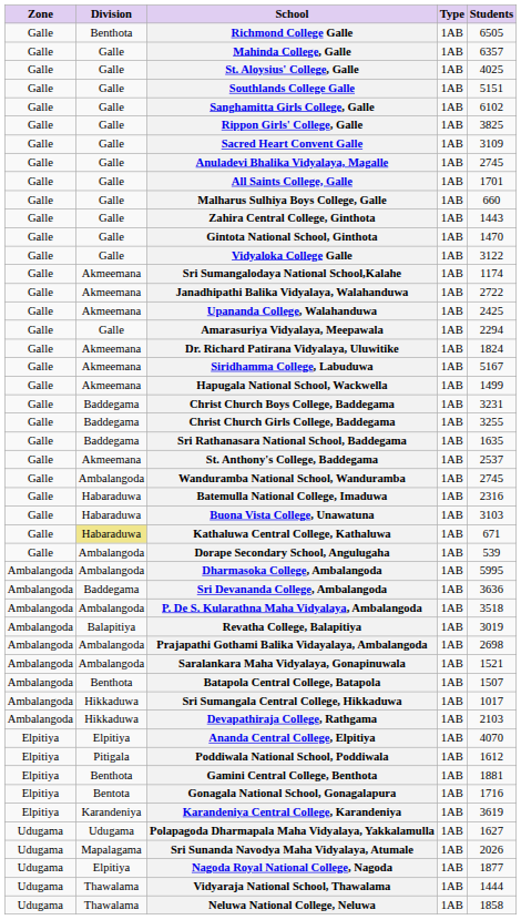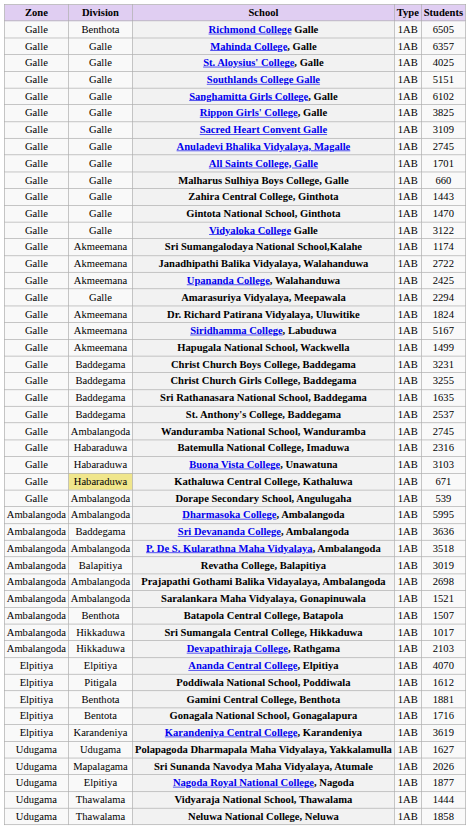 <table class="wikitable sortable" style="text-align:center; font-size:100%">
 <tr valign=bottom>
 <th style="background-color:#E0CEF2;">Zone</th>
 <th style="background-color:#E0CEF2;">Division</th>
 <th style="background-color:#E0CEF2;">School</th>
 <th style="background-color:#E0CEF2;">Type</th>
 <th style="background-color:#E0CEF2;">Students</th>
 </tr>
 <tr>
 <td>Galle</td>
 <td>Benthota</td>
 <th><a href='#'>Richmond College</a> Galle</th>
 <td>1AB</td>
 <td>6505</td>
 </tr>
 <tr>
 <td>Galle</td>
 <td>Galle</td>
 <th><a href='#'>Mahinda College</a>, Galle</th>
 <td>1AB</td>
 <td>6357</td>
 </tr>
 <tr>
 <td>Galle</td>
 <td>Galle</td>
 <th><a href='#'>St. Aloysius' College</a>, Galle</th>
 <td>1AB</td>
 <td>4025</td>
 </tr>
 <tr>
 <td>Galle</td>
 <td>Galle</td>
 <th><a href='#'>Southlands College Galle</a></th>
 <td>1AB</td>
 <td>5151</td>
 </tr>
 <tr>
 <td>Galle</td>
 <td>Galle</td>
 <th><a href='#'>Sanghamitta Girls College</a>, Galle</th>
 <td>1AB</td>
 <td>6102</td>
 </tr>
 <tr>
 <td>Galle</td>
 <td>Galle</td>
 <th><a href='#'>Rippon Girls' College</a>, Galle</th>
 <td>1AB</td>
 <td>3825</td>
 </tr>
 <tr>
 <td>Galle</td>
 <td>Galle</td>
 <th><a href='#'>Sacred Heart Convent Galle</a></th>
 <td>1AB</td>
 <td>3109</td>
 </tr>
 <tr>
 <td>Galle</td>
 <td>Galle</td>
 <th><a href='#'>Anuladevi Bhalika Vidyalaya, Magalle</a></th>
 <td>1AB</td>
 <td>2745</td>
 </tr>
 <tr>
 <td>Galle</td>
 <td>Galle</td>
 <th><a href='#'>All Saints College, Galle</a></th>
 <td>1AB</td>
 <td>1701</td>
 </tr>
 <tr>
 <td>Galle</td>
 <td>Galle</td>
 <th>Malharus Sulhiya Boys College, Galle</th>
 <td>1AB</td>
 <td>660</td>
 </tr>
 <tr>
 <td>Galle</td>
 <td>Galle</td>
 <th>Zahira Central College, Ginthota</th>
 <td>1AB</td>
 <td>1443</td>
 </tr>
 <tr>
 <td>Galle</td>
 <td>Galle</td>
 <th>Gintota National School, Ginthota</th>
 <td>1AB</td>
 <td>1470</td>
 </tr>
 <tr>
 <td>Galle</td>
 <td>Galle</td>
 <th><a href='#'>Vidyaloka College</a> Galle</th>
 <td>1AB</td>
 <td>3122</td>
 </tr>
 <tr>
 <td>Galle</td>
 <td>Akmeemana</td>
 <th>Sri Sumangalodaya National School,Kalahe</th>
 <td>1AB</td>
 <td>1174</td>
 </tr>
 <tr>
 <td>Galle</td>
 <td>Akmeemana</td>
 <th>Janadhipathi Balika Vidyalaya, Walahanduwa</th>
 <td>1AB</td>
 <td>2722</td>
 </tr>
 <tr>
 <td>Galle</td>
 <td>Akmeemana</td>
 <th><a href='#'>Upananda College</a>, Walahanduwa</th>
 <td>1AB</td>
 <td>2425</td>
 </tr>
 <tr>
 <td>Galle</td>
 <td>Galle</td>
 <th>Amarasuriya Vidyalaya, Meepawala</th>
 <td>1AB</td>
 <td>2294</td>
 </tr>
 <tr>
 <td>Galle</td>
 <td>Akmeemana</td>
 <th>Dr. Richard Patirana Vidyalaya, Uluwitike</th>
 <td>1AB</td>
 <td>1824</td>
 </tr>
 <tr>
 <td>Galle</td>
 <td>Akmeemana</td>
 <th><a href='#'>Siridhamma College</a>, Labuduwa</th>
 <td>1AB</td>
 <td>5167</td>
 </tr>
 <tr>
 <td>Galle</td>
 <td>Akmeemana</td>
 <th>Hapugala National School, Wackwella</th>
 <td>1AB</td>
 <td>1499</td>
 </tr>
 <tr>
 <td>Galle</td>
 <td>Baddegama</td>
 <th>Christ Church Boys College, Baddegama</th>
 <td>1AB</td>
 <td>3231</td>
 </tr>
 <tr>
 <td>Galle</td>
 <td>Baddegama</td>
 <th>Christ Church Girls College, Baddegama</th>
 <td>1AB</td>
 <td>3255</td>
 </tr>
 <tr>
 <td>Galle</td>
 <td>Baddegama</td>
 <th>Sri Rathanasara National School, Baddegama</th>
 <td>1AB</td>
 <td>1635</td>
 </tr>
 <tr>
 <td>Galle</td>
-<td>Akmeemana</td>
+<td>Baddegama</td>
 <th>St. Anthony's College, Baddegama</th>
 <td>1AB</td>
 <td>2537</td>
 </tr>
 <tr>
 <td>Galle</td>
 <td>Ambalangoda</td>
 <th>Wanduramba National School, Wanduramba</th>
 <td>1AB</td>
 <td>2745</td>
 </tr>
 <tr>
 <td>Galle</td>
 <td>Habaraduwa</td>
 <th>Batemulla National College, Imaduwa</th>
 <td>1AB</td>
 <td>2316</td>
 </tr>
 <tr>
 <td>Galle</td>
 <td>Habaraduwa</td>
 <th><a href='#'>Buona Vista College</a>, Unawatuna</th>
 <td>1AB</td>
 <td>3103</td>
 </tr>
 <tr>
 <td>Galle</td>
 <td style="background: khaki;">Habaraduwa</td>
 <th>Kathaluwa Central College, Kathaluwa</th>
 <td>1AB</td>
 <td>671</td>
 </tr>
 <tr>
 <td>Galle</td>
 <td>Ambalangoda</td>
 <th>Dorape Secondary School, Angulugaha</th>
 <td>1AB</td>
 <td>539</td>
 </tr>
 <tr>
 <td>Ambalangoda</td>
 <td>Ambalangoda</td>
 <th><a href='#'>Dharmasoka College</a>, Ambalangoda</th>
 <td>1AB</td>
 <td>5995</td>
 </tr>
 <tr>
 <td>Ambalangoda</td>
 <td>Baddegama</td>
 <th><a href='#'>Sri Devananda College</a>, Ambalangoda</th>
 <td>1AB</td>
 <td>3636</td>
 </tr>
 <tr>
 <td>Ambalangoda</td>
 <td>Ambalangoda</td>
 <th><a href='#'>P. De S. Kularathna Maha Vidyalaya</a>, Ambalangoda</th>
 <td>1AB</td>
 <td>3518</td>
 </tr>
 <tr>
 <td>Ambalangoda</td>
 <td>Balapitiya</td>
 <th>Revatha College, Balapitiya</th>
 <td>1AB</td>
 <td>3019</td>
 </tr>
 <tr>
 <td>Ambalangoda</td>
 <td>Ambalangoda</td>
 <th>Prajapathi Gothami Balika Vidayalaya, Ambalangoda</th>
 <td>1AB</td>
 <td>2698</td>
 </tr>
 <tr>
 <td>Ambalangoda</td>
 <td>Ambalangoda</td>
 <th>Saralankara Maha Vidyalaya, Gonapinuwala</th>
 <td>1AB</td>
 <td>1521</td>
 </tr>
 <tr>
 <td>Ambalangoda</td>
 <td>Benthota</td>
 <th>Batapola Central College, Batapola</th>
 <td>1AB</td>
 <td>1507</td>
 </tr>
 <tr>
 <td>Ambalangoda</td>
 <td>Hikkaduwa</td>
 <th>Sri Sumangala Central College, Hikkaduwa</th>
 <td>1AB</td>
 <td>1017</td>
 </tr>
 <tr>
 <td>Ambalangoda</td>
 <td>Hikkaduwa</td>
 <th><a href='#'>Devapathiraja College</a>, Rathgama</th>
 <td>1AB</td>
 <td>2103</td>
 </tr>
 <tr>
 <td>Elpitiya</td>
 <td>Elpitiya</td>
 <th><a href='#'>Ananda Central College</a>, Elpitiya</th>
 <td>1AB</td>
 <td>4070</td>
 </tr>
 <tr>
 <td>Elpitiya</td>
 <td>Pitigala</td>
 <th>Poddiwala National School, Poddiwala</th>
 <td>1AB</td>
 <td>1612</td>
 </tr>
 <tr>
 <td>Elpitiya</td>
 <td>Benthota</td>
 <th>Gamini Central College, Benthota</th>
 <td>1AB</td>
 <td>1881</td>
 </tr>
 <tr>
 <td>Elpitiya</td>
 <td>Bentota</td>
 <th>Gonagala National School, Gonagalapura</th>
 <td>1AB</td>
 <td>1716</td>
 </tr>
 <tr>
 <td>Elpitiya</td>
 <td>Karandeniya</td>
 <th><a href='#'>Karandeniya Central College</a>, Karandeniya</th>
 <td>1AB</td>
 <td>3619</td>
 </tr>
 <tr>
 <td>Udugama</td>
 <td>Udugama</td>
 <th>Polapagoda Dharmapala Maha Vidyalaya, Yakkalamulla</th>
 <td>1AB</td>
 <td>1627</td>
 </tr>
 <tr>
 <td>Udugama</td>
 <td>Mapalagama</td>
 <th>Sri Sunanda Navodya Maha Vidyalaya, Atumale</th>
 <td>1AB</td>
 <td>2026</td>
 </tr>
 <tr>
 <td>Udugama</td>
 <td>Elpitiya</td>
 <th><a href='#'>Nagoda Royal National College</a>, Nagoda</th>
 <td>1AB</td>
 <td>1877</td>
 </tr>
 <tr>
 <td>Udugama</td>
 <td>Thawalama</td>
 <th>Vidyaraja National School, Thawalama</th>
 <td>1AB</td>
 <td>1444</td>
 </tr>
 <tr>
 <td>Udugama</td>
 <td>Thawalama</td>
 <th>Neluwa National College, Neluwa</th>
 <td>1AB</td>
 <td>1858</td>
 </tr>
 </table>
